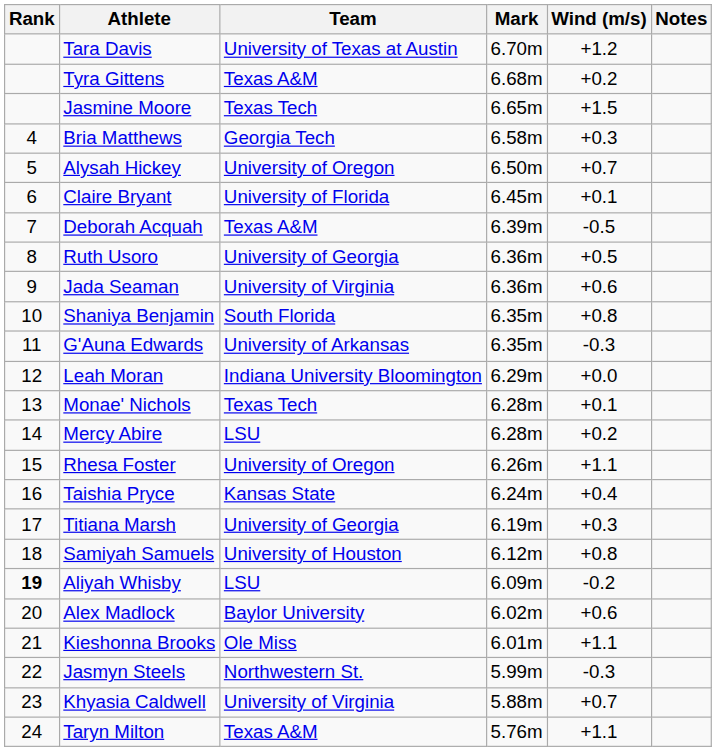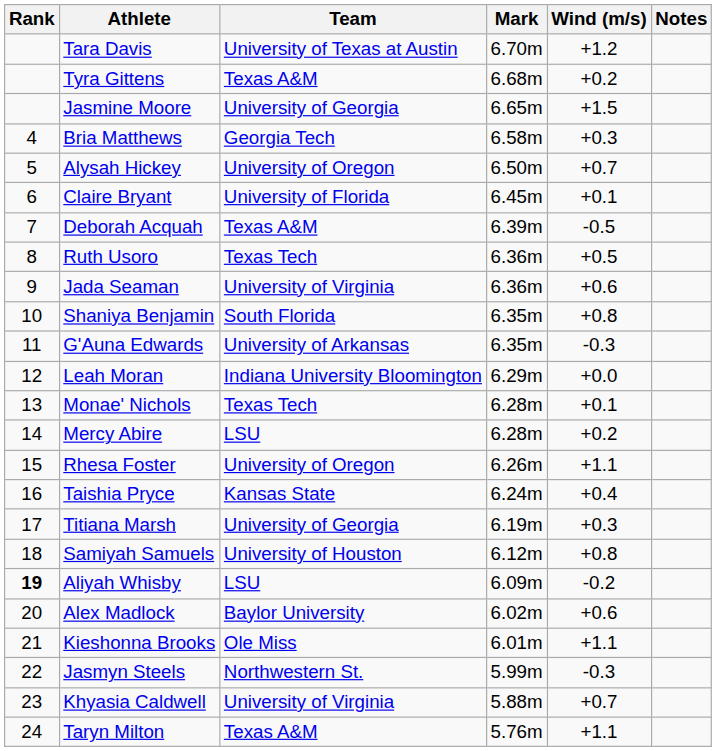 <table class="wikitable sortable" style="text-align:center">
 <tr>
 <th>Rank</th>
 <th>Athlete</th>
 <th>Team</th>
 <th>Mark</th>
 <th>Wind (m/s)</th>
 <th>Notes</th>
 </tr>
 <tr>
 <td></td>
 <td align=left><a href='#'>Tara Davis</a></td>
 <td align=left><a href='#'>University of Texas at Austin</a></td>
 <td>6.70m</td>
 <td>+1.2</td>
 <td></td>
 </tr>
 <tr>
 <td></td>
 <td align=left><a href='#'>Tyra Gittens</a></td>
 <td align=left><a href='#'>Texas A&M</a></td>
 <td>6.68m</td>
 <td>+0.2</td>
 <td></td>
 </tr>
 <tr>
 <td></td>
 <td align=left><a href='#'>Jasmine Moore</a></td>
-<td align=left><a href='#'>Texas Tech</a></td>
+<td align=left><a href='#'>University of Georgia</a></td>
 <td>6.65m</td>
 <td>+1.5</td>
 <td></td>
 </tr>
 <tr>
 <td>4</td>
 <td align=left><a href='#'>Bria Matthews</a></td>
 <td align=left><a href='#'>Georgia Tech</a></td>
 <td>6.58m</td>
 <td>+0.3</td>
 <td></td>
 </tr>
 <tr>
 <td>5</td>
 <td align=left><a href='#'>Alysah Hickey</a></td>
 <td align=left><a href='#'>University of Oregon</a></td>
 <td>6.50m</td>
 <td>+0.7</td>
 <td></td>
 </tr>
 <tr>
 <td>6</td>
 <td align=left><a href='#'>Claire Bryant</a></td>
 <td align=left><a href='#'>University of Florida</a></td>
 <td>6.45m</td>
 <td>+0.1</td>
 <td></td>
 </tr>
 <tr>
 <td>7</td>
 <td align=left><a href='#'>Deborah Acquah</a></td>
 <td align=left><a href='#'>Texas A&M</a></td>
 <td>6.39m</td>
 <td>-0.5</td>
 <td></td>
 </tr>
 <tr>
 <td>8</td>
 <td align=left><a href='#'>Ruth Usoro</a></td>
-<td align=left><a href='#'>University of Georgia</a></td>
+<td align=left><a href='#'>Texas Tech</a></td>
 <td>6.36m</td>
 <td>+0.5</td>
 <td></td>
 </tr>
 <tr>
 <td>9</td>
 <td align=left><a href='#'>Jada Seaman</a></td>
 <td align=left><a href='#'>University of Virginia</a></td>
 <td>6.36m</td>
 <td>+0.6</td>
 <td></td>
 </tr>
 <tr>
 <td>10</td>
 <td align=left><a href='#'>Shaniya Benjamin</a></td>
 <td align=left><a href='#'>South Florida</a></td>
 <td>6.35m</td>
 <td>+0.8</td>
 <td></td>
 </tr>
 <tr>
 <td>11</td>
 <td align=left><a href='#'>G'Auna Edwards</a></td>
 <td align=left><a href='#'>University of Arkansas</a></td>
 <td>6.35m</td>
 <td>-0.3</td>
 <td></td>
 </tr>
 <tr>
 <td>12</td>
 <td align=left><a href='#'>Leah Moran</a></td>
 <td align=left><a href='#'>Indiana University Bloomington</a></td>
 <td>6.29m</td>
 <td>+0.0</td>
 <td></td>
 </tr>
 <tr>
 <td>13</td>
 <td align=left><a href='#'>Monae' Nichols</a></td>
 <td align=left><a href='#'>Texas Tech</a></td>
 <td>6.28m</td>
 <td>+0.1</td>
 <td></td>
 </tr>
 <tr>
 <td>14</td>
 <td align=left><a href='#'>Mercy Abire</a></td>
 <td align=left><a href='#'>LSU</a></td>
 <td>6.28m</td>
 <td>+0.2</td>
 <td></td>
 </tr>
 <tr>
 <td>15</td>
 <td align=left><a href='#'>Rhesa Foster</a></td>
 <td align=left><a href='#'>University of Oregon</a></td>
 <td>6.26m</td>
 <td>+1.1</td>
 <td></td>
 </tr>
 <tr>
 <td>16</td>
 <td align=left><a href='#'>Taishia Pryce</a></td>
 <td align=left><a href='#'>Kansas State</a></td>
 <td>6.24m</td>
 <td>+0.4</td>
 <td></td>
 </tr>
 <tr>
 <td>17</td>
 <td align=left><a href='#'>Titiana Marsh</a></td>
 <td align=left><a href='#'>University of Georgia</a></td>
 <td>6.19m</td>
 <td>+0.3</td>
 <td></td>
 </tr>
 <tr>
 <td>18</td>
 <td align=left><a href='#'>Samiyah Samuels</a></td>
 <td align=left><a href='#'>University of Houston</a></td>
 <td>6.12m</td>
 <td>+0.8</td>
 <td></td>
 </tr>
 <tr>
 <td><strong>19</strong></td>
 <td align=left><a href='#'>Aliyah Whisby</a></td>
 <td align=left><a href='#'>LSU</a></td>
 <td>6.09m</td>
 <td>-0.2</td>
 <td></td>
 </tr>
 <tr>
 <td>20</td>
 <td align=left><a href='#'>Alex Madlock</a></td>
 <td align=left><a href='#'>Baylor University</a></td>
 <td>6.02m</td>
 <td>+0.6</td>
 <td></td>
 </tr>
 <tr>
 <td>21</td>
 <td align=left><a href='#'>Kieshonna Brooks</a></td>
 <td align=left><a href='#'>Ole Miss</a></td>
 <td>6.01m</td>
 <td>+1.1</td>
 <td></td>
 </tr>
 <tr>
 <td>22</td>
 <td align=left><a href='#'>Jasmyn Steels</a></td>
 <td align=left><a href='#'>Northwestern St.</a></td>
 <td>5.99m</td>
 <td>-0.3</td>
 <td></td>
 </tr>
 <tr>
 <td>23</td>
 <td align=left><a href='#'>Khyasia Caldwell</a></td>
 <td align=left><a href='#'>University of Virginia</a></td>
 <td>5.88m</td>
 <td>+0.7</td>
 <td></td>
 </tr>
 <tr>
 <td>24</td>
 <td align=left><a href='#'>Taryn Milton</a></td>
 <td align=left><a href='#'>Texas A&M</a></td>
 <td>5.76m</td>
 <td>+1.1</td>
 <td></td>
 </tr>
 </table>
